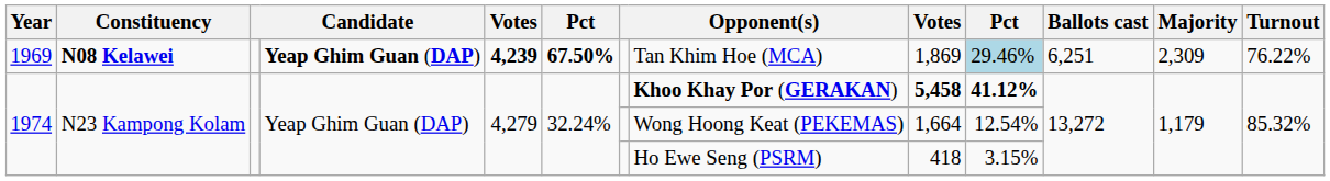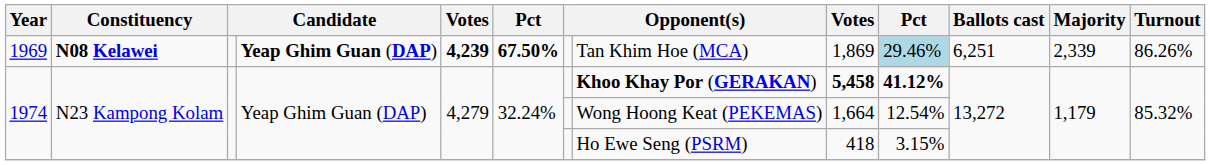 <table class="wikitable" style="margin:0.5em ; font-size:95%">
 <tr>
 <th>Year</th>
 <th>Constituency</th>
 <th colspan=2>Candidate</th>
 <th>Votes</th>
 <th>Pct</th>
 <th colspan=2>Opponent(s)</th>
 <th>Votes</th>
 <th>Pct</th>
 <th>Ballots cast</th>
 <th>Majority</th>
 <th>Turnout</th>
 </tr>
 <tr>
 <td><a href='#'>1969</a></td>
 <td><strong>N08 <a href='#'>Kelawei</a></strong></td>
 <td></td>
 <td><strong>Yeap Ghim Guan</strong> (<a href='#'><strong>DAP</strong></a>)</td>
 <td align=right><strong>4,239</strong></td>
 <td><strong>67.50%</strong></td>
 <td></td>
 <td>Tan Khim Hoe (<a href='#'>MCA</a>)</td>
 <td align=right>1,869</td>
 <td style="background: lightblue;">29.46%</td>
 <td>6,251</td>
-<td>2,309</td>
-<td>76.22%</td>
+<td>2,339</td>
+<td>86.26%</td>
 </tr>
 <tr>
 <td rowspan=3><a href='#'>1974</a></td>
 <td rowspan=3>N23 <a href='#'>Kampong Kolam</a></td>
 <td rowspan=3 ></td>
 <td rowspan=3>Yeap Ghim Guan (<a href='#'>DAP</a>)</td>
 <td rowspan=3 align=right>4,279</td>
 <td rowspan=3>32.24%</td>
 <td bgcolor=></td>
 <td><strong>Khoo Khay Por</strong> (<a href='#'><strong>GERAKAN</strong></a>)</td>
 <td align=right><strong>5,458</strong></td>
 <td><strong>41.12%</strong></td>
 <td rowspan=3>13,272</td>
 <td rowspan=3>1,179</td>
 <td rowspan=3>85.32%</td>
 </tr>
 <tr>
 <td bgcolor=></td>
 <td>Wong Hoong Keat (<a href='#'>PEKEMAS</a>)</td>
 <td align=right>1,664</td>
 <td align=right>12.54%</td>
 </tr>
 <tr>
 <td bgcolor=></td>
 <td>Ho Ewe Seng (<a href='#'>PSRM</a>)</td>
 <td align=right>418</td>
 <td align=right>3.15%</td>
 </tr>
 <tr>
 </tr>
 </table>
